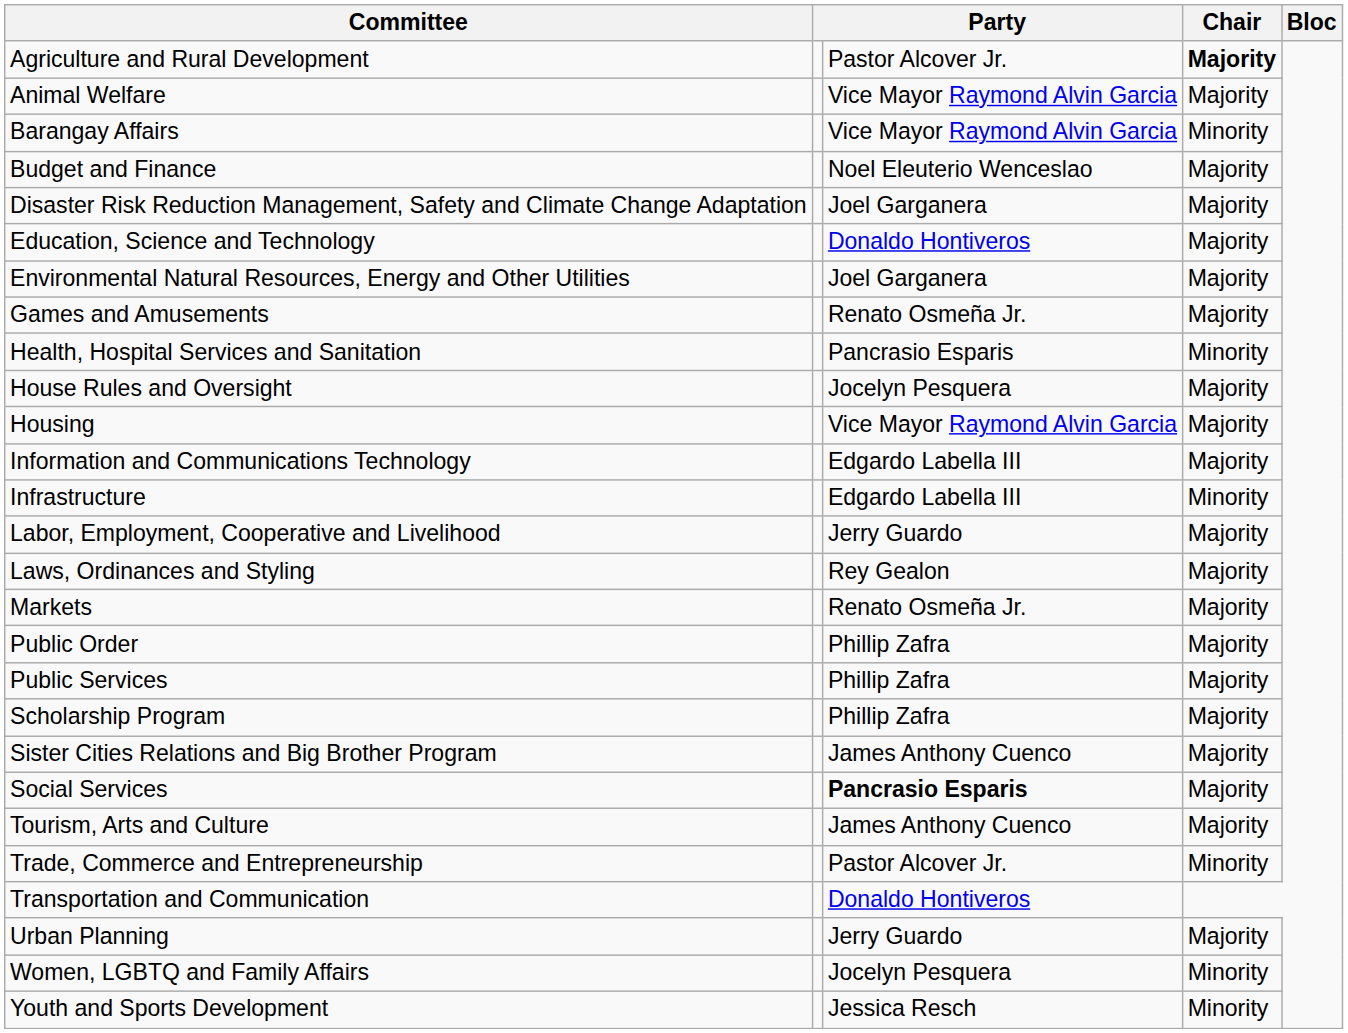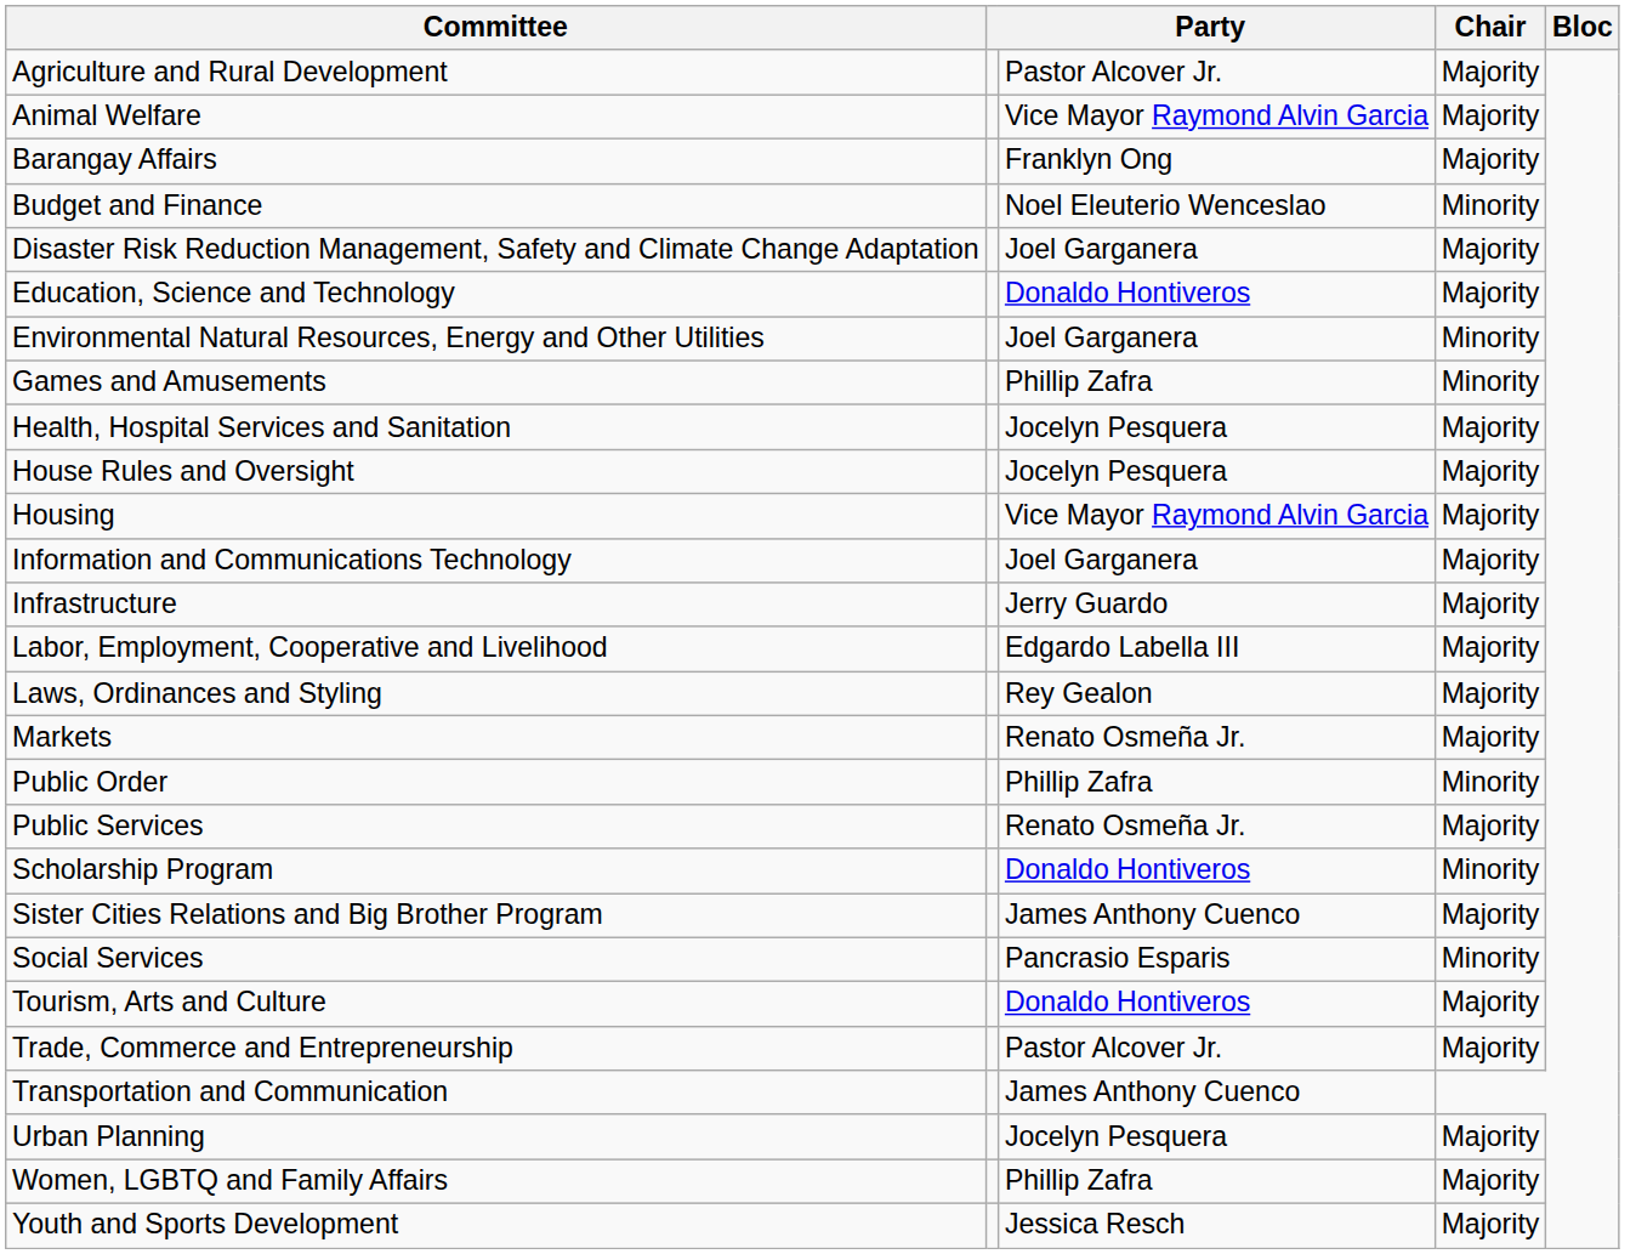 <table class="wikitable sortable mw-collapsible autocollapse">
 <tr>
 <th>Committee</th>
 <th colspan=2>Party</th>
 <th>Chair</th>
 <th>Bloc</th>
 </tr>
 <tr>
 <td>Agriculture and Rural Development</td>
 <td></td>
 <td>Pastor Alcover Jr.</td>
-<td><strong>Majority</strong></td>
+<td>Majority</td>
 </tr>
 <tr>
 <td>Animal Welfare</td>
 <td></td>
 <td>Vice Mayor <a href='#'>Raymond Alvin Garcia</a></td>
 <td>Majority</td>
 </tr>
 <tr>
 <td>Barangay Affairs</td>
 <td></td>
-<td>Vice Mayor <a href='#'>Raymond Alvin Garcia</a></td>
-<td>Minority</td>
+<td>Franklyn Ong</td>
+<td>Majority</td>
 </tr>
 <tr>
 <td>Budget and Finance</td>
 <td></td>
 <td>Noel Eleuterio Wenceslao</td>
-<td>Majority</td>
+<td>Minority</td>
 </tr>
 <tr>
 <td>Disaster Risk Reduction Management, Safety and Climate Change Adaptation</td>
 <td></td>
 <td>Joel Garganera</td>
 <td>Majority</td>
 </tr>
 <tr>
 <td>Education, Science and Technology</td>
 <td></td>
 <td><a href='#'>Donaldo Hontiveros</a></td>
 <td>Majority</td>
 </tr>
 <tr>
 <td>Environmental Natural Resources, Energy and Other Utilities</td>
 <td></td>
 <td>Joel Garganera</td>
-<td>Majority</td>
+<td>Minority</td>
 </tr>
 <tr>
 <td>Games and Amusements</td>
 <td></td>
-<td>Renato Osmeña Jr.</td>
-<td>Majority</td>
+<td>Phillip Zafra</td>
+<td>Minority</td>
 </tr>
 <tr>
 <td>Health, Hospital Services and Sanitation</td>
 <td></td>
-<td>Pancrasio Esparis</td>
-<td>Minority</td>
+<td>Jocelyn Pesquera</td>
+<td>Majority</td>
 </tr>
 <tr>
 <td>House Rules and Oversight</td>
 <td></td>
 <td>Jocelyn Pesquera</td>
 <td>Majority</td>
 </tr>
 <tr>
 <td>Housing</td>
 <td></td>
 <td>Vice Mayor <a href='#'>Raymond Alvin Garcia</a></td>
 <td>Majority</td>
 </tr>
 <tr>
 <td>Information and Communications Technology</td>
 <td></td>
-<td>Edgardo Labella III</td>
+<td>Joel Garganera</td>
 <td>Majority</td>
 </tr>
 <tr>
 <td>Infrastructure</td>
 <td></td>
-<td>Edgardo Labella III</td>
-<td>Minority</td>
+<td>Jerry Guardo</td>
+<td>Majority</td>
 </tr>
 <tr>
 <td>Labor, Employment, Cooperative and Livelihood</td>
 <td></td>
-<td>Jerry Guardo</td>
+<td>Edgardo Labella III</td>
 <td>Majority</td>
 </tr>
 <tr>
 <td>Laws, Ordinances and Styling</td>
 <td></td>
 <td>Rey Gealon</td>
 <td>Majority</td>
 </tr>
 <tr>
 <td>Markets</td>
 <td></td>
 <td>Renato Osmeña Jr.</td>
 <td>Majority</td>
 </tr>
 <tr>
 <td>Public Order</td>
 <td></td>
 <td>Phillip Zafra</td>
-<td>Majority</td>
+<td>Minority</td>
 </tr>
 <tr>
 <td>Public Services</td>
 <td></td>
-<td>Phillip Zafra</td>
+<td>Renato Osmeña Jr.</td>
 <td>Majority</td>
 </tr>
 <tr>
 <td>Scholarship Program</td>
 <td></td>
-<td>Phillip Zafra</td>
-<td>Majority</td>
+<td><a href='#'>Donaldo Hontiveros</a></td>
+<td>Minority</td>
 </tr>
 <tr>
 <td>Sister Cities Relations and Big Brother Program</td>
 <td></td>
 <td>James Anthony Cuenco</td>
 <td>Majority</td>
 </tr>
 <tr>
 <td>Social Services</td>
 <td></td>
-<td><strong>Pancrasio Esparis</strong></td>
-<td>Majority</td>
+<td>Pancrasio Esparis</td>
+<td>Minority</td>
 </tr>
 <tr>
 <td>Tourism, Arts and Culture</td>
 <td></td>
-<td>James Anthony Cuenco</td>
+<td><a href='#'>Donaldo Hontiveros</a></td>
 <td>Majority</td>
 </tr>
 <tr>
 <td>Trade, Commerce and Entrepreneurship</td>
 <td></td>
 <td>Pastor Alcover Jr.</td>
-<td>Minority</td>
+<td>Majority</td>
 </tr>
 <tr>
 <td>Transportation and Communication</td>
 <td></td>
-<td><a href='#'>Donaldo Hontiveros</a></td>
+<td>James Anthony Cuenco</td>
 </tr>
 <tr>
 <td>Urban Planning</td>
 <td></td>
-<td>Jerry Guardo</td>
+<td>Jocelyn Pesquera</td>
 <td>Majority</td>
 </tr>
 <tr>
 <td>Women, LGBTQ and Family Affairs</td>
 <td></td>
-<td>Jocelyn Pesquera</td>
-<td>Minority</td>
+<td>Phillip Zafra</td>
+<td>Majority</td>
 </tr>
 <tr>
 <td>Youth and Sports Development</td>
 <td></td>
 <td>Jessica Resch</td>
-<td>Minority</td>
+<td>Majority</td>
 </tr>
 </table>
